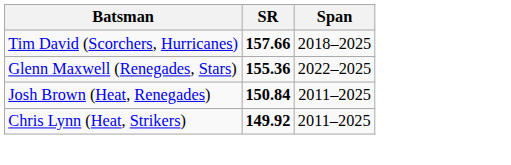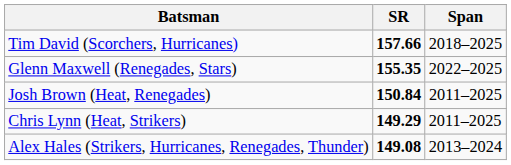 <table class="wikitable" style="text-align:center">
 <tr>
 <th>Batsman</th>
 <th>SR</th>
 <th>Span</th>
 </tr>
 <tr>
 <td style="text-align:left"><span><a href='#'><strong></strong></a> <strong><a href='#'></a></strong></span> <a href='#'>Tim David</a> <span>(<a href='#'>Scorchers</a>, <a href='#'>Hurricanes)</a></span></td>
 <td><strong>157.66</strong></td>
 <td style="text-align:left">2018–2025</td>
 </tr>
 <tr>
 <td style="text-align:left"><span><a href='#'></a> <a href='#'></a></span> <a href='#'>Glenn Maxwell</a> <span>(<a href='#'>Renegades</a>, <a href='#'>Stars</a>)</span></td>
-<td><strong>155.36</strong></td>
+<td><strong>155.35</strong></td>
 <td style="text-align:left">2022–2025</td>
 </tr>
 <tr>
 <td style="text-align:left"><span><a href='#'></a></span> <a href='#'><span></span></a> <a href='#'>Josh Brown</a> <span>(<a href='#'>Heat</a>, <a href='#'>Renegades</a>)</span></td>
 <td style="text-align:center"><strong>150.84</strong></td>
 <td>2011–2025</td>
 </tr>
 <tr>
 <td style="text-align:left"><span><a href='#'></a> <a href='#'></a></span> <a href='#'>Chris Lynn</a> <span>(<a href='#'>Heat</a>, <a href='#'>Strikers</a>)</span></td>
-<td><strong>149.92</strong></td>
+<td><strong>149.29</strong></td>
 <td style="text-align:left">2011–2025</td>
 </tr>
+<tr>
+<td style="text-align:left"><span><a href='#'></a> <a href='#'></a> <a href='#'></a> <a href='#'></a></span> <a href='#'>Alex Hales</a> <span>(<a href='#'>Strikers</a>, <a href='#'>Hurricanes</a>, <a href='#'>Renegades</a>, <a href='#'>Thunder</a>)</span></td>
+<td style="text-align:center"><strong>149.08</strong></td>
+<td style="text-align:left">2013–2024</td>
+</tr>
 </table>
